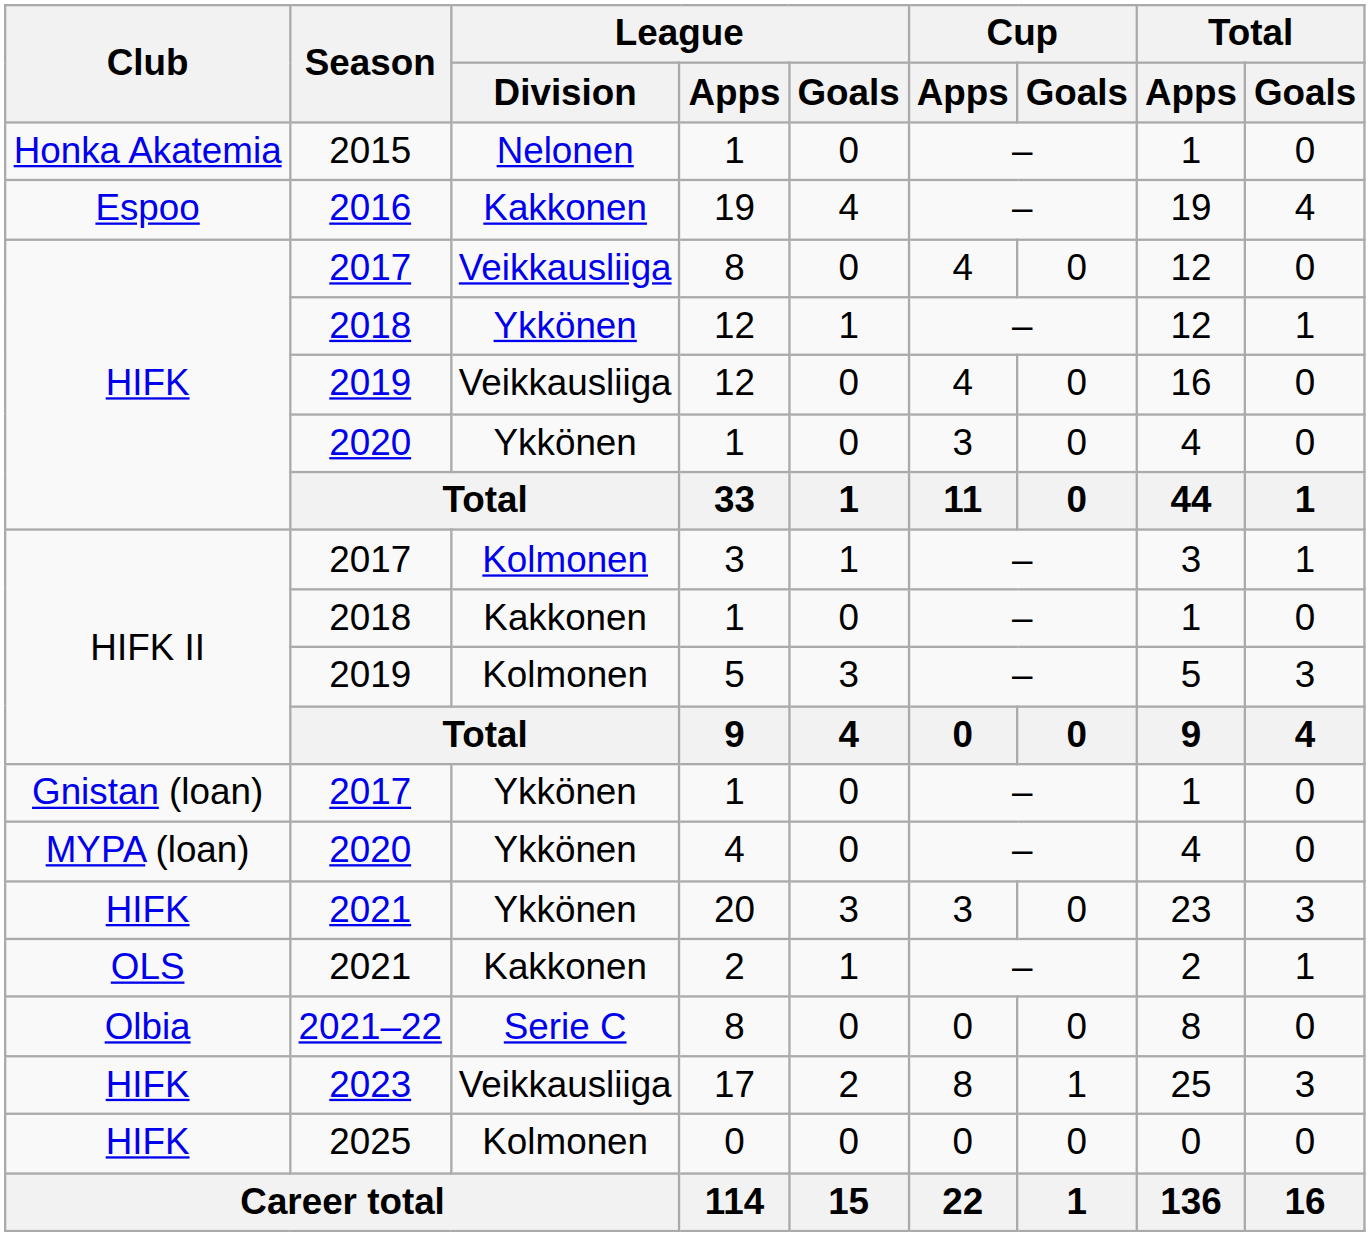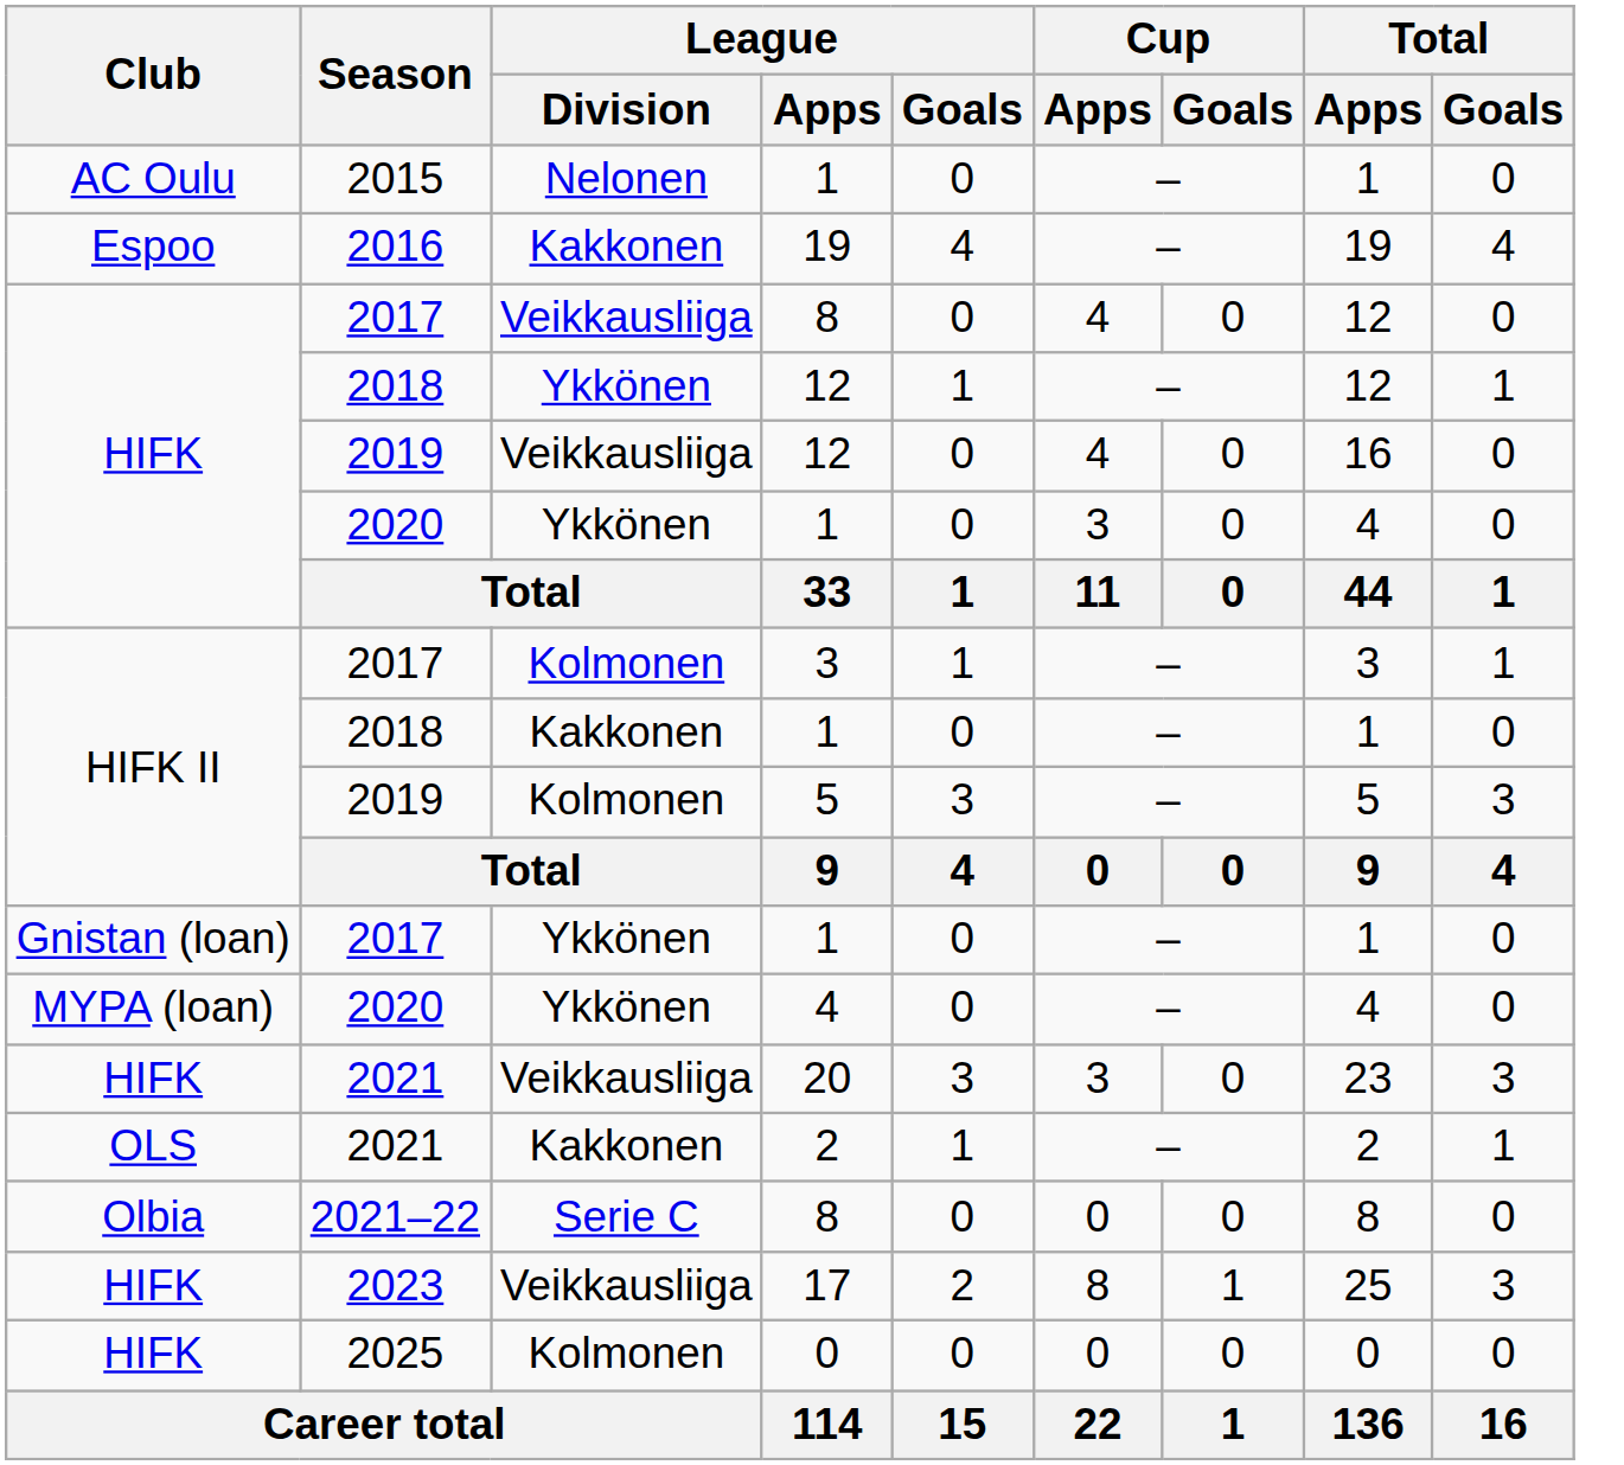 <table class="wikitable" style="text-align:center">
 <tr>
 <th rowspan="2">Club</th>
 <th rowspan="2">Season</th>
 <th colspan="3">League</th>
 <th colspan="2">Cup</th>
 <th colspan="2">Total</th>
 </tr>
 <tr>
 <th>Division</th>
 <th>Apps</th>
 <th>Goals</th>
 <th>Apps</th>
 <th>Goals</th>
 <th>Apps</th>
 <th>Goals</th>
 </tr>
 <tr>
-<td><a href='#'>Honka Akatemia</a></td>
+<td><a href='#'>AC Oulu</a></td>
 <td>2015</td>
 <td><a href='#'>Nelonen</a></td>
 <td>1</td>
 <td>0</td>
 <td colspan=2>–</td>
 <td>1</td>
 <td>0</td>
 </tr>
 <tr>
 <td><a href='#'>Espoo</a></td>
 <td><a href='#'>2016</a></td>
 <td><a href='#'>Kakkonen</a></td>
 <td>19</td>
 <td>4</td>
 <td colspan=2>–</td>
 <td>19</td>
 <td>4</td>
 </tr>
 <tr>
 <td rowspan=5><a href='#'>HIFK</a></td>
 <td><a href='#'>2017</a></td>
 <td><a href='#'>Veikkausliiga</a></td>
 <td>8</td>
 <td>0</td>
 <td>4</td>
 <td>0</td>
 <td>12</td>
 <td>0</td>
 </tr>
 <tr>
 <td><a href='#'>2018</a></td>
 <td><a href='#'>Ykkönen</a></td>
 <td>12</td>
 <td>1</td>
 <td colspan=2>–</td>
 <td>12</td>
 <td>1</td>
 </tr>
 <tr>
 <td><a href='#'>2019</a></td>
 <td>Veikkausliiga</td>
 <td>12</td>
 <td>0</td>
 <td>4</td>
 <td>0</td>
 <td>16</td>
 <td>0</td>
 </tr>
 <tr>
 <td><a href='#'>2020</a></td>
 <td>Ykkönen</td>
 <td>1</td>
 <td>0</td>
 <td>3</td>
 <td>0</td>
 <td>4</td>
 <td>0</td>
 </tr>
 <tr>
 <th colspan=2>Total</th>
 <th>33</th>
 <th>1</th>
 <th>11</th>
 <th>0</th>
 <th>44</th>
 <th>1</th>
 </tr>
 <tr>
 <td rowspan=4>HIFK II</td>
 <td>2017</td>
 <td><a href='#'>Kolmonen</a></td>
 <td>3</td>
 <td>1</td>
 <td colspan=2>–</td>
 <td>3</td>
 <td>1</td>
 </tr>
 <tr>
 <td>2018</td>
 <td>Kakkonen</td>
 <td>1</td>
 <td>0</td>
 <td colspan=2>–</td>
 <td>1</td>
 <td>0</td>
 </tr>
 <tr>
 <td>2019</td>
 <td>Kolmonen</td>
 <td>5</td>
 <td>3</td>
 <td colspan=2>–</td>
 <td>5</td>
 <td>3</td>
 </tr>
 <tr>
 <th colspan=2>Total</th>
 <th>9</th>
 <th>4</th>
 <th>0</th>
 <th>0</th>
 <th>9</th>
 <th>4</th>
 </tr>
 <tr>
 <td><a href='#'>Gnistan</a> (loan)</td>
 <td><a href='#'>2017</a></td>
 <td>Ykkönen</td>
 <td>1</td>
 <td>0</td>
 <td colspan=2>–</td>
 <td>1</td>
 <td>0</td>
 </tr>
 <tr>
 <td><a href='#'>MYPA</a> (loan)</td>
 <td><a href='#'>2020</a></td>
 <td>Ykkönen</td>
 <td>4</td>
 <td>0</td>
 <td colspan=2>–</td>
 <td>4</td>
 <td>0</td>
 </tr>
 <tr>
 <td><a href='#'>HIFK</a></td>
 <td><a href='#'>2021</a></td>
-<td>Ykkönen</td>
+<td>Veikkausliiga</td>
 <td>20</td>
 <td>3</td>
 <td>3</td>
 <td>0</td>
 <td>23</td>
 <td>3</td>
 </tr>
 <tr>
 <td><a href='#'>OLS</a></td>
 <td>2021</td>
 <td>Kakkonen</td>
 <td>2</td>
 <td>1</td>
 <td colspan=2>–</td>
 <td>2</td>
 <td>1</td>
 </tr>
 <tr>
 <td><a href='#'>Olbia</a></td>
 <td><a href='#'>2021–22</a></td>
 <td><a href='#'>Serie C</a></td>
 <td>8</td>
 <td>0</td>
 <td>0</td>
 <td>0</td>
 <td>8</td>
 <td>0</td>
 </tr>
 <tr>
 <td><a href='#'>HIFK</a></td>
 <td><a href='#'>2023</a></td>
 <td>Veikkausliiga</td>
 <td>17</td>
 <td>2</td>
 <td>8</td>
 <td>1</td>
 <td>25</td>
 <td>3</td>
 </tr>
 <tr>
 <td><a href='#'>HIFK</a></td>
 <td>2025</td>
 <td>Kolmonen</td>
 <td>0</td>
 <td>0</td>
 <td>0</td>
 <td>0</td>
 <td>0</td>
 <td>0</td>
 </tr>
 <tr>
 <th colspan="3">Career total</th>
 <th>114</th>
 <th>15</th>
 <th>22</th>
 <th>1</th>
 <th>136</th>
 <th>16</th>
 </tr>
 </table>
